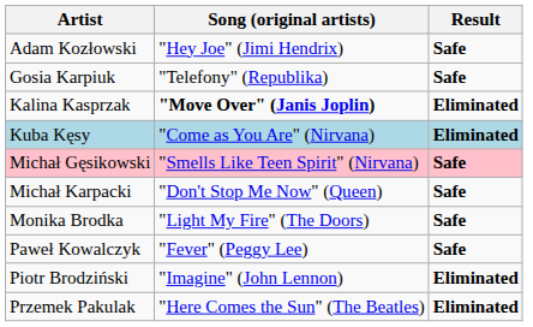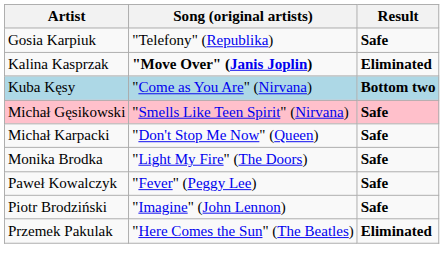 <table class=wikitable>
 <tr>
 <th>Artist</th>
 <th>Song (original artists)</th>
 <th>Result</th>
-</tr>
-<tr>
-<td>Adam Kozłowski</td>
-<td>"<a href='#'>Hey Joe</a>" (<a href='#'>Jimi Hendrix</a>)</td>
-<td><strong>Safe</strong></td>
 </tr>
 <tr>
 <td>Gosia Karpiuk</td>
 <td>"Telefony" (<a href='#'>Republika</a>)</td>
 <td><strong>Safe</strong></td>
 </tr>
 <tr>
 <td>Kalina Kasprzak</td>
 <td><strong>"Move Over" (<a href='#'>Janis Joplin</a>)</strong></td>
 <td><strong>Eliminated</strong></td>
 </tr>
 <tr style="background:lightblue;">
 <td>Kuba Kęsy</td>
 <td>"<a href='#'>Come as You Are</a>" (<a href='#'>Nirvana</a>)</td>
-<td><strong>Eliminated</strong></td>
+<td><strong>Bottom two</strong></td>
 </tr>
 <tr style="background:pink;">
 <td>Michał Gęsikowski</td>
 <td>"<a href='#'>Smells Like Teen Spirit</a>" (<a href='#'>Nirvana</a>)</td>
 <td><strong>Safe</strong></td>
 </tr>
 <tr>
 <td>Michał Karpacki</td>
 <td>"<a href='#'>Don't Stop Me Now</a>" (<a href='#'>Queen</a>)</td>
 <td><strong>Safe</strong></td>
 </tr>
 <tr>
 <td>Monika Brodka</td>
 <td>"<a href='#'>Light My Fire</a>" (<a href='#'>The Doors</a>)</td>
 <td><strong>Safe</strong></td>
 </tr>
 <tr>
 <td>Paweł Kowalczyk</td>
 <td>"<a href='#'>Fever</a>" (<a href='#'>Peggy Lee</a>)</td>
 <td><strong>Safe</strong></td>
 </tr>
 <tr>
 <td>Piotr Brodziński</td>
 <td>"<a href='#'>Imagine</a>" (<a href='#'>John Lennon</a>)</td>
-<td><strong>Eliminated</strong></td>
+<td><strong>Safe</strong></td>
 </tr>
 <tr>
 <td>Przemek Pakulak</td>
 <td>"<a href='#'>Here Comes the Sun</a>" (<a href='#'>The Beatles</a>)</td>
 <td><strong>Eliminated</strong></td>
 </tr>
 </table>
